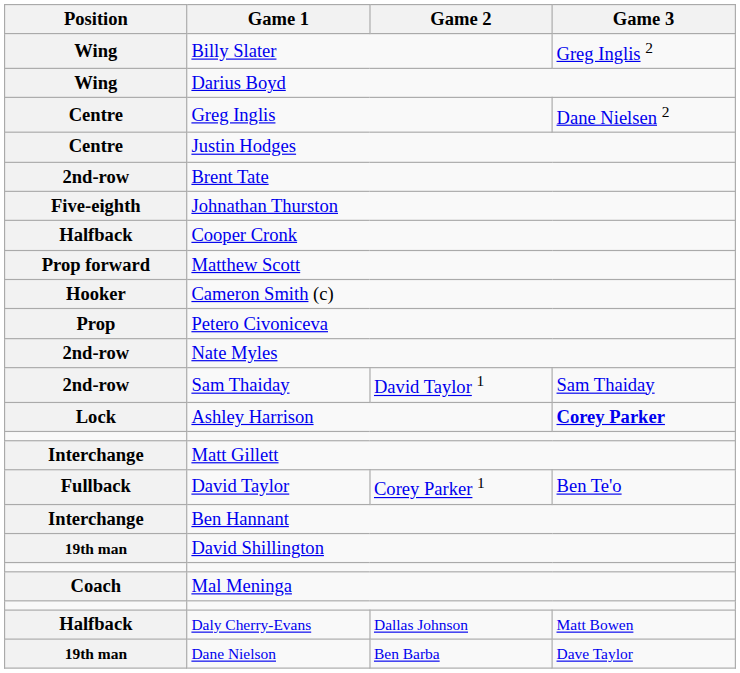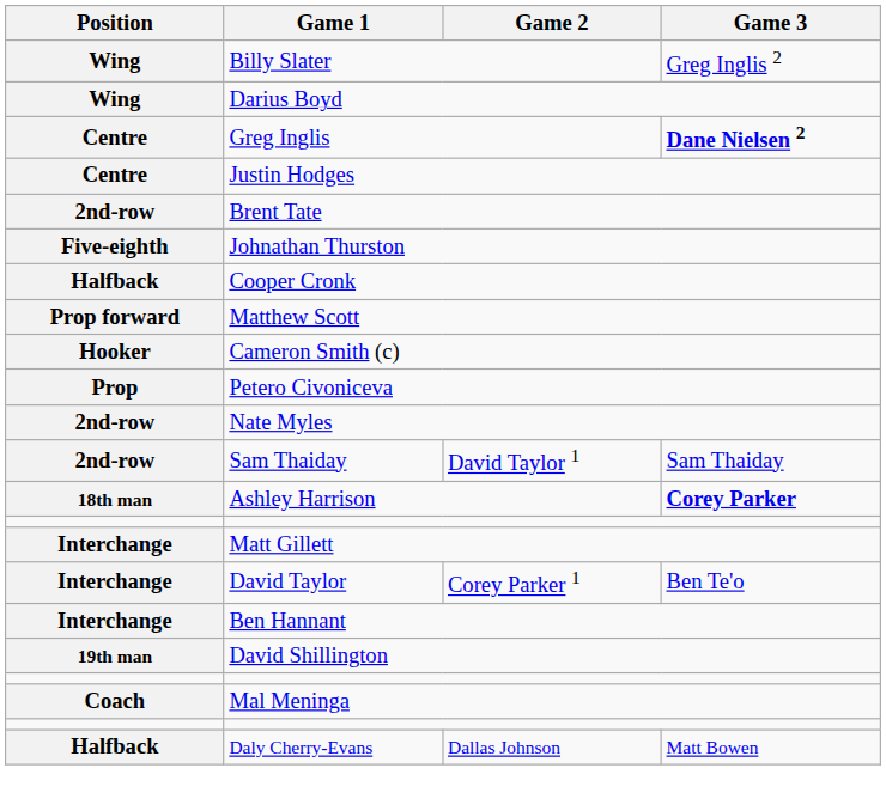 <table class="wikitable">
 <tr>
 <th style="width:150px;">Position</th>
 <th style="width:150px;">Game 1</th>
 <th style="width:150px;">Game 2</th>
 <th style="width:150px;">Game 3</th>
 </tr>
 <tr>
 <th>Wing</th>
 <td colspan="2"> <a href='#'>Billy Slater</a></td>
 <td> <a href='#'>Greg Inglis</a> <sup>2</sup></td>
 </tr>
 <tr>
 <th>Wing</th>
 <td colspan="3"> <a href='#'>Darius Boyd</a></td>
 </tr>
 <tr>
 <th>Centre</th>
 <td colspan="2"> <a href='#'>Greg Inglis</a></td>
-<td> <a href='#'>Dane Nielsen</a> <sup>2</sup></td>
+<td><strong> <a href='#'>Dane Nielsen</a> <sup>2</sup></strong></td>
 </tr>
 <tr>
 <th>Centre</th>
 <td colspan="3"> <a href='#'>Justin Hodges</a></td>
 </tr>
 <tr>
 <th>2nd-row</th>
 <td colspan="3"> <a href='#'>Brent Tate</a></td>
 </tr>
 <tr>
 <th>Five-eighth</th>
 <td colspan="3"> <a href='#'>Johnathan Thurston</a></td>
 </tr>
 <tr>
 <th>Halfback</th>
 <td colspan="3"> <a href='#'>Cooper Cronk</a></td>
 </tr>
 <tr>
 <th>Prop forward</th>
 <td colspan="3"> <a href='#'>Matthew Scott</a></td>
 </tr>
 <tr>
 <th>Hooker</th>
 <td colspan="3"> <a href='#'>Cameron Smith</a> (c)</td>
 </tr>
 <tr>
 <th>Prop</th>
 <td colspan="3"> <a href='#'>Petero Civoniceva</a></td>
 </tr>
 <tr>
 <th>2nd-row</th>
 <td colspan="3"> <a href='#'>Nate Myles</a></td>
 </tr>
 <tr>
 <th>2nd-row</th>
 <td> <a href='#'>Sam Thaiday</a></td>
 <td> <a href='#'>David Taylor</a> <sup>1</sup></td>
 <td> <a href='#'>Sam Thaiday</a></td>
 </tr>
 <tr>
-<th>Lock</th>
+<th><small>18th man</small></th>
 <td colspan="2"> <a href='#'>Ashley Harrison</a></td>
 <td><strong> <a href='#'>Corey Parker</a></strong></td>
 </tr>
 <tr>
 <td></td>
 </tr>
 <tr>
 <th>Interchange</th>
 <td colspan="3"> <a href='#'>Matt Gillett</a></td>
 </tr>
 <tr>
-<th>Fullback</th>
+<th>Interchange</th>
 <td> <a href='#'>David Taylor</a></td>
 <td> <a href='#'>Corey Parker</a> <sup>1</sup></td>
 <td> <a href='#'>Ben Te'o</a></td>
 </tr>
 <tr>
 <th>Interchange</th>
 <td colspan="3"> <a href='#'>Ben Hannant</a></td>
 </tr>
 <tr>
 <th><small>19th man</small></th>
 <td colspan="3"> <a href='#'>David Shillington</a></td>
 </tr>
 <tr>
 <td></td>
 </tr>
 <tr>
 <th>Coach</th>
 <td colspan="3"><a href='#'>Mal Meninga</a></td>
 </tr>
 <tr>
 <td></td>
 </tr>
 <tr>
 <th>Halfback</th>
 <td><small> <a href='#'>Daly Cherry-Evans</a></small></td>
 <td><small> <a href='#'>Dallas Johnson</a></small></td>
 <td><small> <a href='#'>Matt Bowen</a></small></td>
 </tr>
-<tr>
-<th><small>19th man</small></th>
-<td><small> <a href='#'>Dane Nielson</a></small></td>
-<td><small> <a href='#'>Ben Barba</a></small></td>
-<td><small> <a href='#'>Dave Taylor</a></small></td>
-</tr>
 </table>
